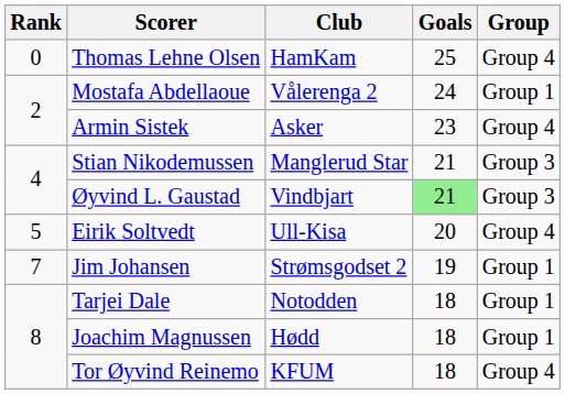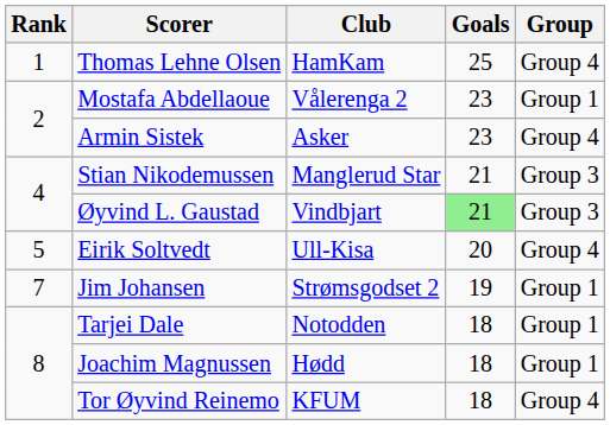 <table class="wikitable">
 <tr>
 <th>Rank</th>
 <th>Scorer</th>
 <th>Club</th>
 <th>Goals</th>
 <th>Group</th>
 </tr>
 <tr>
-<td align=center>0</td>
+<td align=center>1</td>
 <td> <a href='#'>Thomas Lehne Olsen</a></td>
 <td><a href='#'>HamKam</a></td>
 <td align=center>25</td>
 <td>Group 4</td>
 </tr>
 <tr>
 <td align=center rowspan=2>2</td>
 <td> <a href='#'>Mostafa Abdellaoue</a></td>
 <td><a href='#'>Vålerenga 2</a></td>
-<td align=center>24</td>
+<td align=center>23</td>
 <td>Group 1</td>
 </tr>
 <tr>
 <td> <a href='#'>Armin Sistek</a></td>
 <td><a href='#'>Asker</a></td>
 <td align=center>23</td>
 <td>Group 4</td>
 </tr>
 <tr>
 <td align=center rowspan=2>4</td>
 <td> <a href='#'>Stian Nikodemussen</a></td>
 <td><a href='#'>Manglerud Star</a></td>
 <td align=center>21</td>
 <td>Group 3</td>
 </tr>
 <tr>
 <td> <a href='#'>Øyvind L. Gaustad</a></td>
 <td><a href='#'>Vindbjart</a></td>
 <td align=center style="background: lightgreen;">21</td>
 <td>Group 3</td>
 </tr>
 <tr>
 <td align=center>5</td>
 <td> <a href='#'>Eirik Soltvedt</a></td>
 <td><a href='#'>Ull-Kisa</a></td>
 <td align=center>20</td>
 <td>Group 4</td>
 </tr>
 <tr>
 <td align=center>7</td>
 <td> <a href='#'>Jim Johansen</a></td>
 <td><a href='#'>Strømsgodset 2</a></td>
 <td align=center>19</td>
 <td>Group 1</td>
 </tr>
 <tr>
 <td align=center rowspan=3>8</td>
 <td> <a href='#'>Tarjei Dale</a></td>
 <td><a href='#'>Notodden</a></td>
 <td align=center>18</td>
 <td>Group 1</td>
 </tr>
 <tr>
 <td> <a href='#'>Joachim Magnussen</a></td>
 <td><a href='#'>Hødd</a></td>
 <td align=center>18</td>
 <td>Group 1</td>
 </tr>
 <tr>
 <td> <a href='#'>Tor Øyvind Reinemo</a></td>
 <td><a href='#'>KFUM</a></td>
 <td align=center>18</td>
 <td>Group 4</td>
 </tr>
 </table>
